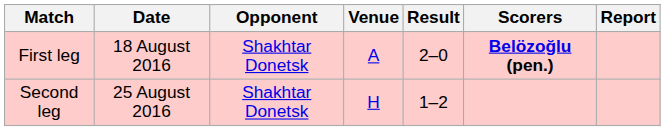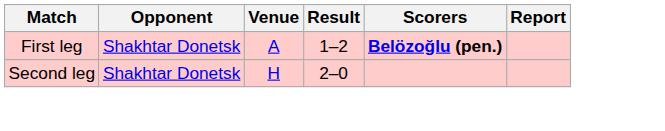 <table class="wikitable" style="font-size:100%; text-align:center">
 <tr>
 <th>Match</th>
-<th>Date</th>
 <th>Opponent</th>
 <th>Venue</th>
 <th>Result</th>
 <th>Scorers</th>
 <th>Report</th>
 </tr>
 <tr bgcolor=FFCCCC>
 <td>First leg</td>
-<td>18 August 2016</td>
 <td> <a href='#'>Shakhtar Donetsk</a></td>
 <td><a href='#'>A</a></td>
-<td>2–0</td>
+<td>1–2</td>
 <td><strong><a href='#'>Belözoğlu</a> (pen.)</strong></td>
 <td></td>
 </tr>
 <tr bgcolor=FFCCCC>
 <td>Second leg</td>
-<td>25 August 2016</td>
 <td> <a href='#'>Shakhtar Donetsk</a></td>
 <td><a href='#'>H</a></td>
-<td>1–2</td>
+<td>2–0</td>
 <td></td>
 <td></td>
 </tr>
 </table>
